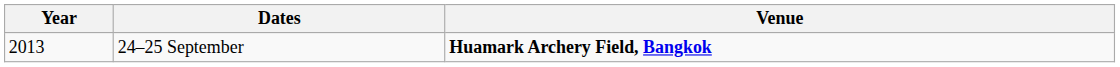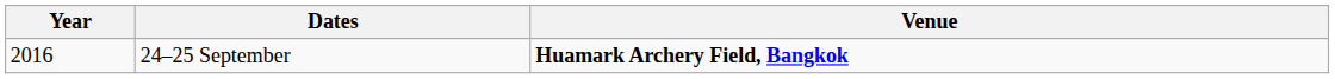 <table class="wikitable" width=50%>
 <tr>
 <th>Year</th>
 <th>Dates</th>
 <th>Venue</th>
 </tr>
 <tr>
-<td>2013</td>
+<td>2016</td>
 <td>24–25 September</td>
 <td><strong>Huamark Archery Field, <a href='#'>Bangkok</a></strong></td>
 </tr>
 </table>
